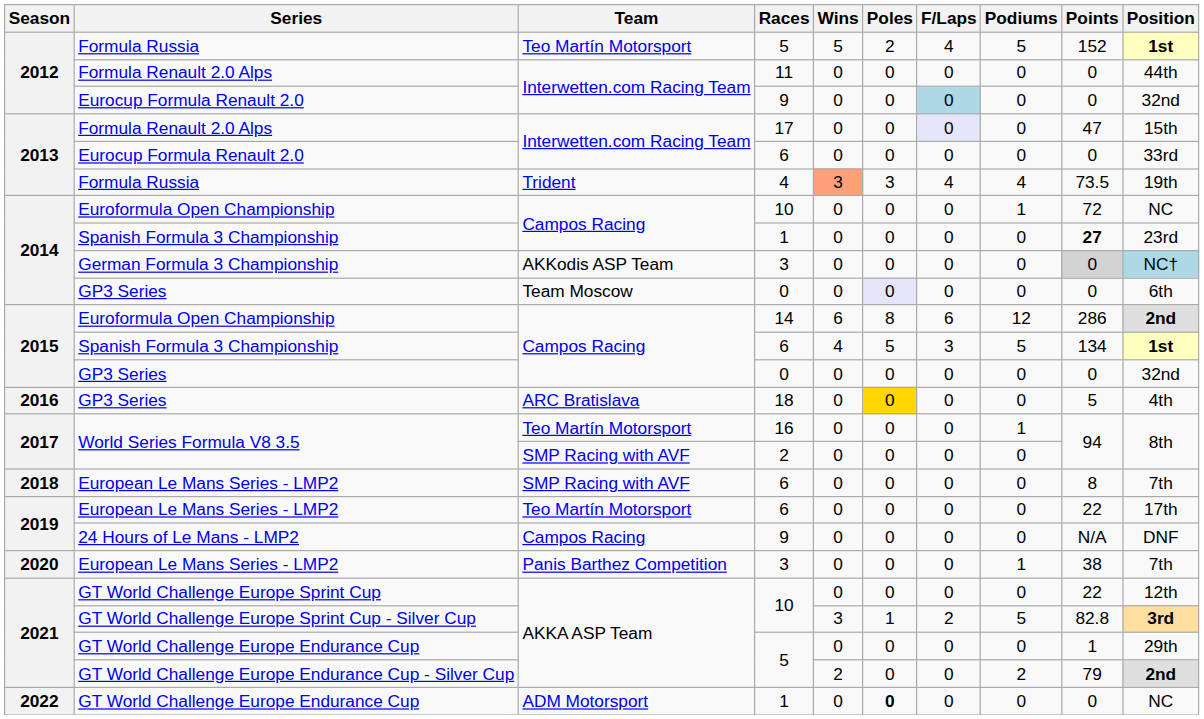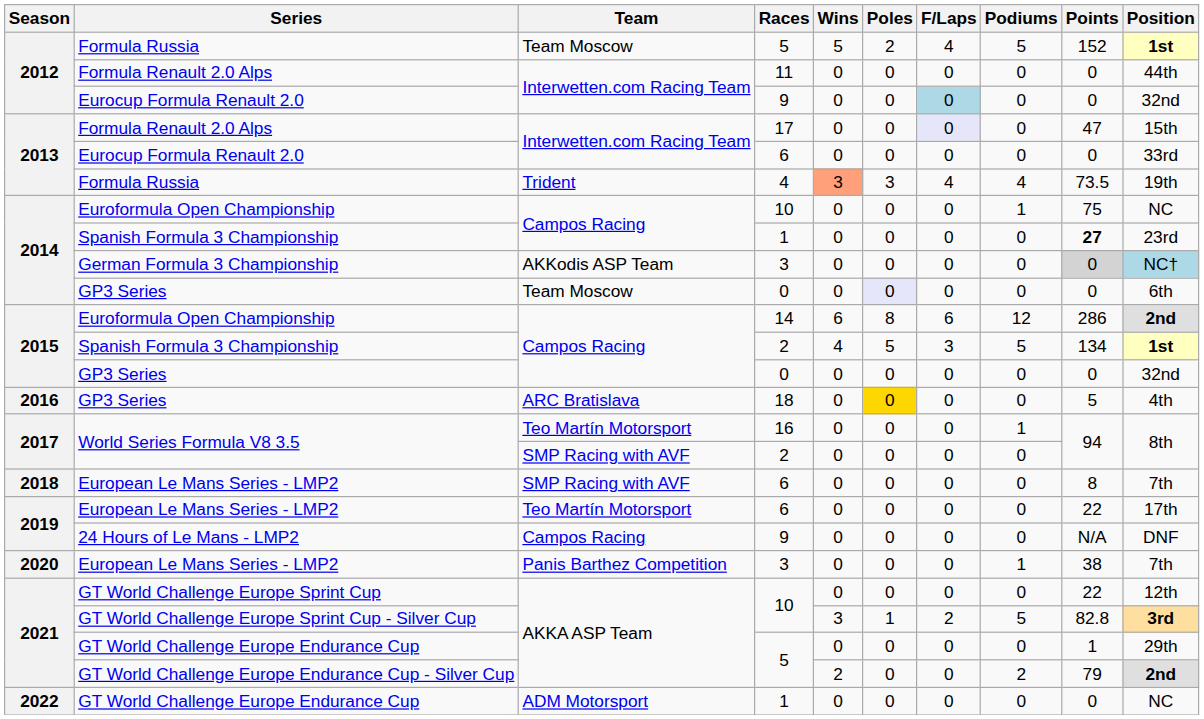 <table class="wikitable" style="font-size: 90%; text-align:center">
 <tr>
 <th>Season</th>
 <th>Series</th>
 <th>Team</th>
 <th>Races</th>
 <th>Wins</th>
 <th>Poles</th>
 <th>F/Laps</th>
 <th>Podiums</th>
 <th>Points</th>
 <th>Position</th>
 </tr>
 <tr>
 <th rowspan=3>2012</th>
 <td align=left><a href='#'>Formula Russia</a></td>
-<td align=left><a href='#'>Teo Martín Motorsport</a></td>
+<td align=left>Team Moscow</td>
 <td>5</td>
 <td>5</td>
 <td>2</td>
 <td>4</td>
 <td>5</td>
 <td>152</td>
 <td style="background:#FFFFBF;"><strong>1st</strong></td>
 </tr>
 <tr>
 <td align=left><a href='#'>Formula Renault 2.0 Alps</a></td>
 <td align=left rowspan=2><a href='#'>Interwetten.com Racing Team</a></td>
 <td>11</td>
 <td>0</td>
 <td>0</td>
 <td>0</td>
 <td>0</td>
 <td>0</td>
 <td>44th</td>
 </tr>
 <tr>
 <td align=left><a href='#'>Eurocup Formula Renault 2.0</a></td>
 <td>9</td>
 <td>0</td>
 <td>0</td>
 <td style="background: lightblue;">0</td>
 <td>0</td>
 <td>0</td>
 <td>32nd</td>
 </tr>
 <tr>
 <th rowspan=3>2013</th>
 <td align=left><a href='#'>Formula Renault 2.0 Alps</a></td>
 <td align=left rowspan=2><a href='#'>Interwetten.com Racing Team</a></td>
 <td>17</td>
 <td>0</td>
 <td>0</td>
 <td style="background: lavender;">0</td>
 <td>0</td>
 <td>47</td>
 <td>15th</td>
 </tr>
 <tr>
 <td align=left><a href='#'>Eurocup Formula Renault 2.0</a></td>
 <td>6</td>
 <td>0</td>
 <td>0</td>
 <td>0</td>
 <td>0</td>
 <td>0</td>
 <td>33rd</td>
 </tr>
 <tr>
 <td align=left><a href='#'>Formula Russia</a></td>
 <td align=left><a href='#'>Trident</a></td>
 <td>4</td>
 <td style="background: lightsalmon;">3</td>
 <td>3</td>
 <td>4</td>
 <td>4</td>
 <td>73.5</td>
 <td>19th</td>
 </tr>
 <tr>
 <th rowspan=4>2014</th>
 <td align=left><a href='#'>Euroformula Open Championship</a></td>
 <td align=left rowspan=2><a href='#'>Campos Racing</a></td>
 <td>10</td>
 <td>0</td>
 <td>0</td>
 <td>0</td>
 <td>1</td>
-<td>72</td>
+<td>75</td>
 <td>NC</td>
 </tr>
 <tr>
 <td align=left><a href='#'>Spanish Formula 3 Championship</a></td>
 <td>1</td>
 <td>0</td>
 <td>0</td>
 <td>0</td>
 <td>0</td>
 <td><strong>27</strong></td>
 <td>23rd</td>
 </tr>
 <tr>
 <td align=left><a href='#'>German Formula 3 Championship</a></td>
 <td align=left>AKKodis ASP Team</td>
 <td>3</td>
 <td>0</td>
 <td>0</td>
 <td>0</td>
 <td>0</td>
 <td style="background: lightgrey;">0</td>
 <td style="background: lightblue;">NC†</td>
 </tr>
 <tr>
 <td align=left><a href='#'>GP3 Series</a></td>
 <td align=left>Team Moscow</td>
 <td>0</td>
 <td>0</td>
 <td style="background: lavender;">0</td>
 <td>0</td>
 <td>0</td>
 <td>0</td>
 <td>6th</td>
 </tr>
 <tr>
 <th rowspan=3>2015</th>
 <td align=left><a href='#'>Euroformula Open Championship</a></td>
 <td align=left rowspan=3><a href='#'>Campos Racing</a></td>
 <td>14</td>
 <td>6</td>
 <td>8</td>
 <td>6</td>
 <td>12</td>
 <td>286</td>
 <td style="background:#DFDFDF;"><strong>2nd</strong></td>
 </tr>
 <tr>
 <td align=left><a href='#'>Spanish Formula 3 Championship</a></td>
-<td>6</td>
+<td>2</td>
 <td>4</td>
 <td>5</td>
 <td>3</td>
 <td>5</td>
 <td>134</td>
 <td style="background:#FFFFBF;"><strong>1st</strong></td>
 </tr>
 <tr>
 <td align=left><a href='#'>GP3 Series</a></td>
 <td>0</td>
 <td>0</td>
 <td>0</td>
 <td>0</td>
 <td>0</td>
 <td>0</td>
 <td>32nd</td>
 </tr>
 <tr>
 <th>2016</th>
 <td align=left><a href='#'>GP3 Series</a></td>
 <td align=left><a href='#'>ARC Bratislava</a></td>
 <td>18</td>
 <td>0</td>
 <td style="background: gold;">0</td>
 <td>0</td>
 <td>0</td>
 <td>5</td>
 <td>4th</td>
 </tr>
 <tr>
 <th rowspan=2>2017</th>
 <td align=left rowspan=2><a href='#'>World Series Formula V8 3.5</a></td>
 <td align=left><a href='#'>Teo Martín Motorsport</a></td>
 <td>16</td>
 <td>0</td>
 <td>0</td>
 <td>0</td>
 <td>1</td>
 <td rowspan=2>94</td>
 <td rowspan=2>8th</td>
 </tr>
 <tr>
 <td align=left><a href='#'>SMP Racing with AVF</a></td>
 <td>2</td>
 <td>0</td>
 <td>0</td>
 <td>0</td>
 <td>0</td>
 </tr>
 <tr>
 <th>2018</th>
 <td align=left><a href='#'>European Le Mans Series - LMP2</a></td>
 <td align=left><a href='#'>SMP Racing with AVF</a></td>
 <td>6</td>
 <td>0</td>
 <td>0</td>
 <td>0</td>
 <td>0</td>
 <td>8</td>
 <td>7th</td>
 </tr>
 <tr>
 <th rowspan=2>2019</th>
 <td align=left><a href='#'>European Le Mans Series - LMP2</a></td>
 <td align=left><a href='#'>Teo Martín Motorsport</a></td>
 <td>6</td>
 <td>0</td>
 <td>0</td>
 <td>0</td>
 <td>0</td>
 <td>22</td>
 <td>17th</td>
 </tr>
 <tr>
 <td align=left><a href='#'>24 Hours of Le Mans - LMP2</a></td>
 <td align=left><a href='#'>Campos Racing</a></td>
 <td>9</td>
 <td>0</td>
 <td>0</td>
 <td>0</td>
 <td>0</td>
 <td>N/A</td>
 <td>DNF</td>
 </tr>
 <tr>
 <th>2020</th>
 <td align=left><a href='#'>European Le Mans Series - LMP2</a></td>
 <td align=left><a href='#'>Panis Barthez Competition</a></td>
 <td>3</td>
 <td>0</td>
 <td>0</td>
 <td>0</td>
 <td>1</td>
 <td>38</td>
 <td>7th</td>
 </tr>
 <tr>
 <th rowspan=4>2021</th>
 <td align=left><a href='#'>GT World Challenge Europe Sprint Cup</a></td>
 <td align=left rowspan=4>AKKA ASP Team</td>
 <td rowspan="2">10</td>
 <td>0</td>
 <td>0</td>
 <td>0</td>
 <td>0</td>
 <td>22</td>
 <td>12th</td>
 </tr>
 <tr>
 <td align=left><a href='#'>GT World Challenge Europe Sprint Cup - Silver Cup</a></td>
 <td>3</td>
 <td>1</td>
 <td>2</td>
 <td>5</td>
 <td>82.8</td>
 <td style="background:#FFDF9F;"><strong>3rd</strong></td>
 </tr>
 <tr>
 <td align=left><a href='#'>GT World Challenge Europe Endurance Cup</a></td>
 <td rowspan="2">5</td>
 <td>0</td>
 <td>0</td>
 <td>0</td>
 <td>0</td>
 <td>1</td>
 <td>29th</td>
 </tr>
 <tr>
 <td align=left><a href='#'>GT World Challenge Europe Endurance Cup - Silver Cup</a></td>
 <td>2</td>
 <td>0</td>
 <td>0</td>
 <td>2</td>
 <td>79</td>
 <td style="background:#DFDFDF;"><strong>2nd</strong></td>
 </tr>
 <tr>
 <th>2022</th>
 <td align=left><a href='#'>GT World Challenge Europe Endurance Cup</a></td>
 <td align=left><a href='#'>ADM Motorsport</a></td>
 <td>1</td>
 <td>0</td>
-<td><strong>0</strong></td>
+<td>0</td>
 <td>0</td>
 <td>0</td>
 <td>0</td>
 <td>NC</td>
 </tr>
 </table>
